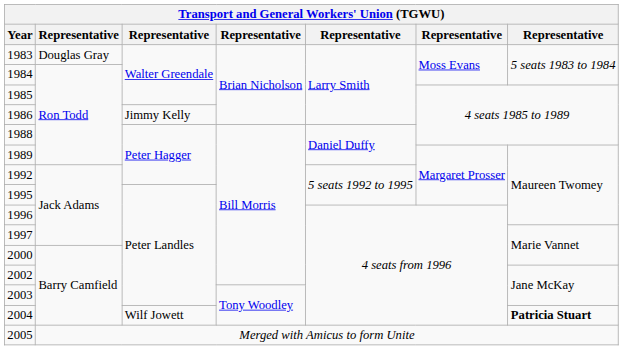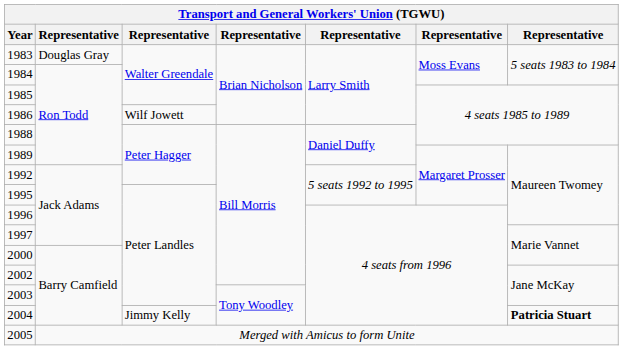 <table class="wikitable">
 <tr>
 <th colspan=7><a href='#'>Transport and General Workers' Union</a> (TGWU)</th>
 </tr>
 <tr>
 <th>Year</th>
 <th>Representative</th>
 <th>Representative</th>
 <th>Representative</th>
 <th>Representative</th>
 <th>Representative</th>
 <th>Representative</th>
 </tr>
 <tr>
 <td>1983</td>
 <td>Douglas Gray</td>
 <td rowspan=3><a href='#'>Walter Greendale</a></td>
 <td rowspan=4><a href='#'>Brian Nicholson</a></td>
 <td rowspan=4><a href='#'>Larry Smith</a></td>
 <td rowspan=2><a href='#'>Moss Evans</a></td>
 <td rowspan=2 align="center"><em>5 seats 1983 to 1984</em></td>
 </tr>
 <tr>
 <td>1984</td>
 <td rowspan=5><a href='#'>Ron Todd</a></td>
 </tr>
 <tr>
 <td>1985</td>
 <td rowspan=3 colspan=2 align="center"><em>4 seats 1985 to 1989</em></td>
 </tr>
 <tr>
 <td>1986</td>
-<td>Jimmy Kelly</td>
+<td>Wilf Jowett</td>
 </tr>
 <tr>
 <td>1988</td>
 <td rowspan=3><a href='#'>Peter Hagger</a></td>
 <td rowspan=8><a href='#'>Bill Morris</a></td>
 <td rowspan=2><a href='#'>Daniel Duffy</a></td>
 </tr>
 <tr>
 <td>1989</td>
 <td rowspan=3><a href='#'>Margaret Prosser</a></td>
 <td rowspan=4>Maureen Twomey</td>
 </tr>
 <tr>
 <td>1992</td>
 <td rowspan=4>Jack Adams</td>
 <td rowspan=2 align="center"><em>5 seats 1992 to 1995</em></td>
 </tr>
 <tr>
 <td>1995</td>
 <td rowspan=6>Peter Landles</td>
 </tr>
 <tr>
 <td>1996</td>
 <td rowspan=6 colspan=2 align="center"><em>4 seats from 1996</em></td>
 </tr>
 <tr>
 <td>1997</td>
 <td rowspan=2>Marie Vannet</td>
 </tr>
 <tr>
 <td>2000</td>
 <td rowspan=4>Barry Camfield</td>
 </tr>
 <tr>
 <td>2002</td>
 <td rowspan=2>Jane McKay</td>
 </tr>
 <tr>
 <td>2003</td>
 <td rowspan=2><a href='#'>Tony Woodley</a></td>
 </tr>
 <tr>
 <td>2004</td>
-<td>Wilf Jowett</td>
+<td>Jimmy Kelly</td>
 <td><strong>Patricia Stuart</strong></td>
 </tr>
 <tr>
 <td>2005</td>
 <td colspan=6 align="center"><em>Merged with Amicus to form Unite</em></td>
 </tr>
 </table>
